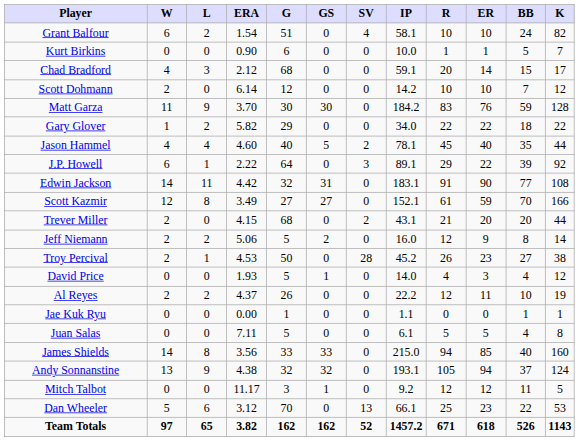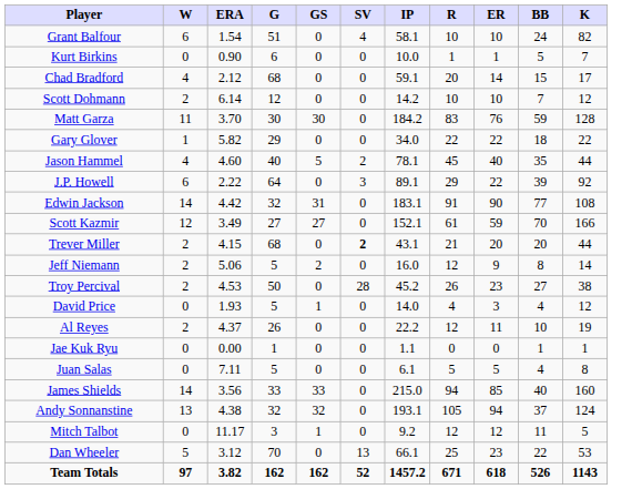 <table class="wikitable sortable">
 <tr>
 <th style="background:#ddf; width:25%;">Player</th>
 <th style="background:#ddf; width:7%;">W</th>
-<th style="background:#ddf; width:7%;">L</th>
 <th style="background:#ddf; width:7%;">ERA</th>
 <th style="background:#ddf; width:7%;">G</th>
 <th style="background:#ddf; width:7%;">GS</th>
 <th style="background:#ddf; width:7%;">SV</th>
 <th style="background:#ddf; width:7%;">IP</th>
 <th style="background:#ddf; width:7%;">R</th>
 <th style="background:#ddf; width:7%;">ER</th>
 <th style="background:#ddf; width:7%;">BB</th>
 <th style="background:#ddf; width:7%;">K</th>
 </tr>
 <tr align=center>
 <td><a href='#'>Grant Balfour</a></td>
 <td style="text-align:center">6</td>
-<td style="text-align:center">2</td>
 <td style="text-align:center">1.54</td>
 <td style="text-align:center">51</td>
 <td style="text-align:center">0</td>
 <td style="text-align:center">4</td>
 <td style="text-align:center">58.1</td>
 <td style="text-align:center">10</td>
 <td style="text-align:center">10</td>
 <td style="text-align:center">24</td>
 <td style="text-align:center">82</td>
 </tr>
 <tr align=center>
 <td><a href='#'>Kurt Birkins</a></td>
-<td style="text-align:center">0</td>
 <td style="text-align:center">0</td>
 <td style="text-align:center">0.90</td>
 <td style="text-align:center">6</td>
 <td style="text-align:center">0</td>
 <td style="text-align:center">0</td>
 <td style="text-align:center">10.0</td>
 <td style="text-align:center">1</td>
 <td style="text-align:center">1</td>
 <td style="text-align:center">5</td>
 <td style="text-align:center">7</td>
 </tr>
 <tr align=center>
 <td><a href='#'>Chad Bradford</a></td>
 <td style="text-align:center">4</td>
-<td style="text-align:center">3</td>
 <td style="text-align:center">2.12</td>
 <td style="text-align:center">68</td>
 <td style="text-align:center">0</td>
 <td style="text-align:center">0</td>
 <td style="text-align:center">59.1</td>
 <td style="text-align:center">20</td>
 <td style="text-align:center">14</td>
 <td style="text-align:center">15</td>
 <td style="text-align:center">17</td>
 </tr>
 <tr align=center>
 <td><a href='#'>Scott Dohmann</a></td>
 <td style="text-align:center">2</td>
-<td style="text-align:center">0</td>
 <td style="text-align:center">6.14</td>
 <td style="text-align:center">12</td>
 <td style="text-align:center">0</td>
 <td style="text-align:center">0</td>
 <td style="text-align:center">14.2</td>
 <td style="text-align:center">10</td>
 <td style="text-align:center">10</td>
 <td style="text-align:center">7</td>
 <td style="text-align:center">12</td>
 </tr>
 <tr align=center>
 <td><a href='#'>Matt Garza</a></td>
 <td style="text-align:center">11</td>
-<td style="text-align:center">9</td>
 <td style="text-align:center">3.70</td>
 <td style="text-align:center">30</td>
 <td style="text-align:center">30</td>
 <td style="text-align:center">0</td>
 <td style="text-align:center">184.2</td>
 <td style="text-align:center">83</td>
 <td style="text-align:center">76</td>
 <td style="text-align:center">59</td>
 <td style="text-align:center">128</td>
 </tr>
 <tr align=center>
 <td><a href='#'>Gary Glover</a></td>
 <td style="text-align:center">1</td>
-<td style="text-align:center">2</td>
 <td style="text-align:center">5.82</td>
 <td style="text-align:center">29</td>
 <td style="text-align:center">0</td>
 <td style="text-align:center">0</td>
 <td style="text-align:center">34.0</td>
 <td style="text-align:center">22</td>
 <td style="text-align:center">22</td>
 <td style="text-align:center">18</td>
 <td style="text-align:center">22</td>
 </tr>
 <tr align=center>
 <td><a href='#'>Jason Hammel</a></td>
-<td style="text-align:center">4</td>
 <td style="text-align:center">4</td>
 <td style="text-align:center">4.60</td>
 <td style="text-align:center">40</td>
 <td style="text-align:center">5</td>
 <td style="text-align:center">2</td>
 <td style="text-align:center">78.1</td>
 <td style="text-align:center">45</td>
 <td style="text-align:center">40</td>
 <td style="text-align:center">35</td>
 <td style="text-align:center">44</td>
 </tr>
 <tr align=center>
 <td><a href='#'>J.P. Howell</a></td>
 <td style="text-align:center">6</td>
-<td style="text-align:center">1</td>
 <td style="text-align:center">2.22</td>
 <td style="text-align:center">64</td>
 <td style="text-align:center">0</td>
 <td style="text-align:center">3</td>
 <td style="text-align:center">89.1</td>
 <td style="text-align:center">29</td>
 <td style="text-align:center">22</td>
 <td style="text-align:center">39</td>
 <td style="text-align:center">92</td>
 </tr>
 <tr align=center>
 <td><a href='#'>Edwin Jackson</a></td>
 <td style="text-align:center">14</td>
-<td style="text-align:center">11</td>
 <td style="text-align:center">4.42</td>
 <td style="text-align:center">32</td>
 <td style="text-align:center">31</td>
 <td style="text-align:center">0</td>
 <td style="text-align:center">183.1</td>
 <td style="text-align:center">91</td>
 <td style="text-align:center">90</td>
 <td style="text-align:center">77</td>
 <td style="text-align:center">108</td>
 </tr>
 <tr align=center>
 <td><a href='#'>Scott Kazmir</a></td>
 <td style="text-align:center">12</td>
-<td style="text-align:center">8</td>
 <td style="text-align:center">3.49</td>
 <td style="text-align:center">27</td>
 <td style="text-align:center">27</td>
 <td style="text-align:center">0</td>
 <td style="text-align:center">152.1</td>
 <td style="text-align:center">61</td>
 <td style="text-align:center">59</td>
 <td style="text-align:center">70</td>
 <td style="text-align:center">166</td>
 </tr>
 <tr align=center>
 <td><a href='#'>Trever Miller</a></td>
 <td style="text-align:center">2</td>
-<td style="text-align:center">0</td>
 <td style="text-align:center">4.15</td>
 <td style="text-align:center">68</td>
 <td style="text-align:center">0</td>
-<td style="text-align:center">2</td>
+<td style="text-align:center"><strong>2</strong></td>
 <td style="text-align:center">43.1</td>
 <td style="text-align:center">21</td>
 <td style="text-align:center">20</td>
 <td style="text-align:center">20</td>
 <td style="text-align:center">44</td>
 </tr>
 <tr align=center>
 <td><a href='#'>Jeff Niemann</a></td>
-<td style="text-align:center">2</td>
 <td style="text-align:center">2</td>
 <td style="text-align:center">5.06</td>
 <td style="text-align:center">5</td>
 <td style="text-align:center">2</td>
 <td style="text-align:center">0</td>
 <td style="text-align:center">16.0</td>
 <td style="text-align:center">12</td>
 <td style="text-align:center">9</td>
 <td style="text-align:center">8</td>
 <td style="text-align:center">14</td>
 </tr>
 <tr align=center>
 <td><a href='#'>Troy Percival</a></td>
 <td style="text-align:center">2</td>
-<td style="text-align:center">1</td>
 <td style="text-align:center">4.53</td>
 <td style="text-align:center">50</td>
 <td style="text-align:center">0</td>
 <td style="text-align:center">28</td>
 <td style="text-align:center">45.2</td>
 <td style="text-align:center">26</td>
 <td style="text-align:center">23</td>
 <td style="text-align:center">27</td>
 <td style="text-align:center">38</td>
 </tr>
 <tr align=center>
 <td><a href='#'>David Price</a></td>
-<td style="text-align:center">0</td>
 <td style="text-align:center">0</td>
 <td style="text-align:center">1.93</td>
 <td style="text-align:center">5</td>
 <td style="text-align:center">1</td>
 <td style="text-align:center">0</td>
 <td style="text-align:center">14.0</td>
 <td style="text-align:center">4</td>
 <td style="text-align:center">3</td>
 <td style="text-align:center">4</td>
 <td style="text-align:center">12</td>
 </tr>
 <tr align=center>
 <td><a href='#'>Al Reyes</a></td>
 <td style="text-align:center">2</td>
-<td style="text-align:center">2</td>
 <td style="text-align:center">4.37</td>
 <td style="text-align:center">26</td>
 <td style="text-align:center">0</td>
 <td style="text-align:center">0</td>
 <td style="text-align:center">22.2</td>
 <td style="text-align:center">12</td>
 <td style="text-align:center">11</td>
 <td style="text-align:center">10</td>
 <td style="text-align:center">19</td>
 </tr>
 <tr align=center>
 <td><a href='#'>Jae Kuk Ryu</a></td>
-<td style="text-align:center">0</td>
 <td style="text-align:center">0</td>
 <td style="text-align:center">0.00</td>
 <td style="text-align:center">1</td>
 <td style="text-align:center">0</td>
 <td style="text-align:center">0</td>
 <td style="text-align:center">1.1</td>
 <td style="text-align:center">0</td>
 <td style="text-align:center">0</td>
 <td style="text-align:center">1</td>
 <td style="text-align:center">1</td>
 </tr>
 <tr align=center>
 <td><a href='#'>Juan Salas</a></td>
 <td style="text-align:center">0</td>
-<td style="text-align:center">0</td>
 <td style="text-align:center">7.11</td>
 <td style="text-align:center">5</td>
 <td style="text-align:center">0</td>
 <td style="text-align:center">0</td>
 <td style="text-align:center">6.1</td>
 <td style="text-align:center">5</td>
 <td style="text-align:center">5</td>
 <td style="text-align:center">4</td>
 <td style="text-align:center">8</td>
 </tr>
 <tr align=center>
 <td><a href='#'>James Shields</a></td>
 <td style="text-align:center">14</td>
-<td style="text-align:center">8</td>
 <td style="text-align:center">3.56</td>
 <td style="text-align:center">33</td>
 <td style="text-align:center">33</td>
 <td style="text-align:center">0</td>
 <td style="text-align:center">215.0</td>
 <td style="text-align:center">94</td>
 <td style="text-align:center">85</td>
 <td style="text-align:center">40</td>
 <td style="text-align:center">160</td>
 </tr>
 <tr align=center>
 <td><a href='#'>Andy Sonnanstine</a></td>
 <td style="text-align:center">13</td>
-<td style="text-align:center">9</td>
 <td style="text-align:center">4.38</td>
 <td style="text-align:center">32</td>
 <td style="text-align:center">32</td>
 <td style="text-align:center">0</td>
 <td style="text-align:center">193.1</td>
 <td style="text-align:center">105</td>
 <td style="text-align:center">94</td>
 <td style="text-align:center">37</td>
 <td style="text-align:center">124</td>
 </tr>
 <tr align=center>
 <td><a href='#'>Mitch Talbot</a></td>
-<td style="text-align:center">0</td>
 <td style="text-align:center">0</td>
 <td style="text-align:center">11.17</td>
 <td style="text-align:center">3</td>
 <td style="text-align:center">1</td>
 <td style="text-align:center">0</td>
 <td style="text-align:center">9.2</td>
 <td style="text-align:center">12</td>
 <td style="text-align:center">12</td>
 <td style="text-align:center">11</td>
 <td style="text-align:center">5</td>
 </tr>
 <tr align=center>
 <td><a href='#'>Dan Wheeler</a></td>
 <td style="text-align:center">5</td>
-<td style="text-align:center">6</td>
 <td style="text-align:center">3.12</td>
 <td style="text-align:center">70</td>
 <td style="text-align:center">0</td>
 <td style="text-align:center">13</td>
 <td style="text-align:center">66.1</td>
 <td style="text-align:center">25</td>
 <td style="text-align:center">23</td>
 <td style="text-align:center">22</td>
 <td style="text-align:center">53</td>
 </tr>
 <tr align=center>
 <td style="text-align:center"><strong>Team Totals</strong></td>
 <td style="text-align:center"><strong>97</strong></td>
-<td style="text-align:center"><strong>65</strong></td>
 <td style="text-align:center"><strong>3.82</strong></td>
 <td style="text-align:center"><strong>162</strong></td>
 <td style="text-align:center"><strong>162</strong></td>
 <td style="text-align:center"><strong>52</strong></td>
 <td style="text-align:center"><strong>1457.2</strong></td>
 <td style="text-align:center"><strong>671</strong></td>
 <td style="text-align:center"><strong>618</strong></td>
 <td style="text-align:center"><strong>526</strong></td>
 <td style="text-align:center"><strong>1143</strong></td>
 </tr>
 </table>
